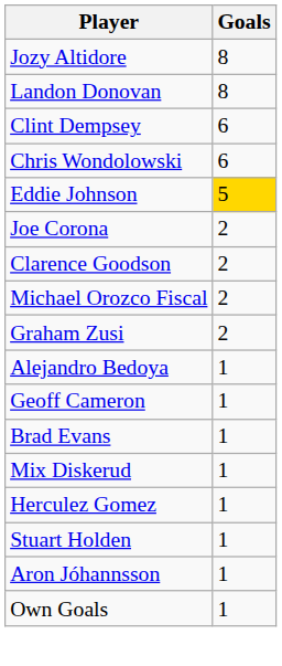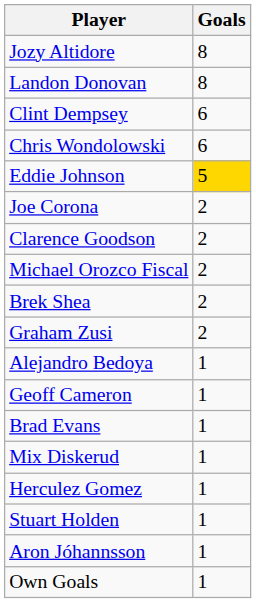 <table class="wikitable sortable" style="text-align: left;">
 <tr>
 <th>Player</th>
 <th>Goals</th>
 </tr>
 <tr>
 <td><a href='#'>Jozy Altidore</a></td>
 <td>8</td>
 </tr>
 <tr>
 <td><a href='#'>Landon Donovan</a></td>
 <td>8</td>
 </tr>
 <tr>
 <td><a href='#'>Clint Dempsey</a></td>
 <td>6</td>
 </tr>
 <tr>
 <td><a href='#'>Chris Wondolowski</a></td>
 <td>6</td>
 </tr>
 <tr>
 <td><a href='#'>Eddie Johnson</a></td>
 <td style="background: gold;">5</td>
 </tr>
 <tr>
 <td><a href='#'>Joe Corona</a></td>
 <td>2</td>
 </tr>
 <tr>
 <td><a href='#'>Clarence Goodson</a></td>
 <td>2</td>
 </tr>
 <tr>
 <td><a href='#'>Michael Orozco Fiscal</a></td>
+<td>2</td>
+</tr>
+<tr>
+<td><a href='#'>Brek Shea</a></td>
 <td>2</td>
 </tr>
 <tr>
 <td><a href='#'>Graham Zusi</a></td>
 <td>2</td>
 </tr>
 <tr>
 <td><a href='#'>Alejandro Bedoya</a></td>
 <td>1</td>
 </tr>
 <tr>
 <td><a href='#'>Geoff Cameron</a></td>
 <td>1</td>
 </tr>
 <tr>
 <td><a href='#'>Brad Evans</a></td>
 <td>1</td>
 </tr>
 <tr>
 <td><a href='#'>Mix Diskerud</a></td>
 <td>1</td>
 </tr>
 <tr>
 <td><a href='#'>Herculez Gomez</a></td>
 <td>1</td>
 </tr>
 <tr>
 <td><a href='#'>Stuart Holden</a></td>
 <td>1</td>
 </tr>
 <tr>
 <td><a href='#'>Aron Jóhannsson</a></td>
 <td>1</td>
 </tr>
 <tr>
 <td>Own Goals</td>
 <td>1</td>
 </tr>
 </table>
